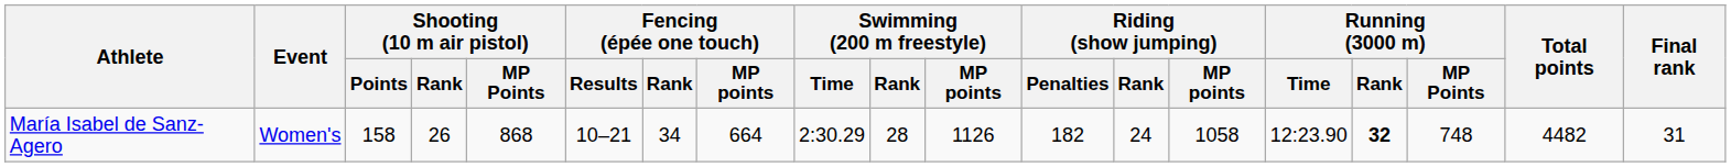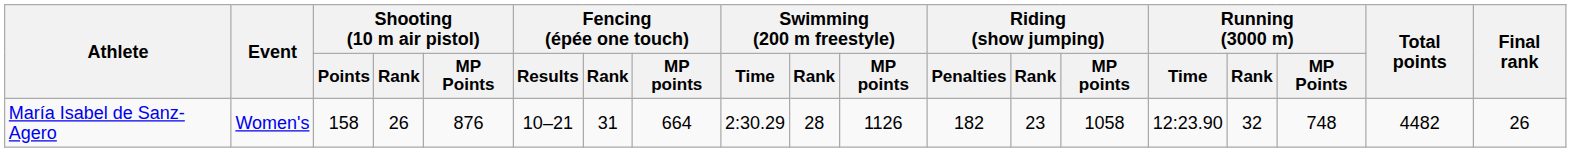 <table class="wikitable" style="font-size:90%">
 <tr>
 <th rowspan="2">Athlete</th>
 <th rowspan="2">Event</th>
 <th colspan=3>Shooting<br><span>(10 m air pistol)</span></th>
 <th colspan=3>Fencing<br><span>(épée one touch)</span></th>
 <th colspan=3>Swimming<br><span>(200 m freestyle)</span></th>
 <th colspan=3>Riding<br><span>(show jumping)</span></th>
 <th colspan=3>Running<br><span>(3000 m)</span></th>
 <th rowspan=2>Total points</th>
 <th rowspan=2>Final rank</th>
 </tr>
 <tr style="font-size:95%">
 <th>Points</th>
 <th>Rank</th>
 <th>MP Points</th>
 <th>Results</th>
 <th>Rank</th>
 <th>MP points</th>
 <th>Time</th>
 <th>Rank</th>
 <th>MP points</th>
 <th>Penalties</th>
 <th>Rank</th>
 <th>MP points</th>
 <th>Time</th>
 <th>Rank</th>
 <th>MP Points</th>
 </tr>
 <tr align=center>
 <td align=left><a href='#'>María Isabel de Sanz-Agero</a></td>
 <td align=left><a href='#'>Women's</a></td>
 <td>158</td>
 <td>26</td>
-<td>868</td>
+<td>876</td>
 <td>10–21</td>
-<td>34</td>
+<td>31</td>
 <td>664</td>
 <td>2:30.29</td>
 <td>28</td>
 <td>1126</td>
 <td>182</td>
-<td>24</td>
+<td>23</td>
 <td>1058</td>
 <td>12:23.90</td>
-<td><strong>32</strong></td>
+<td>32</td>
 <td>748</td>
 <td>4482</td>
-<td>31</td>
+<td>26</td>
 </tr>
 </table>
